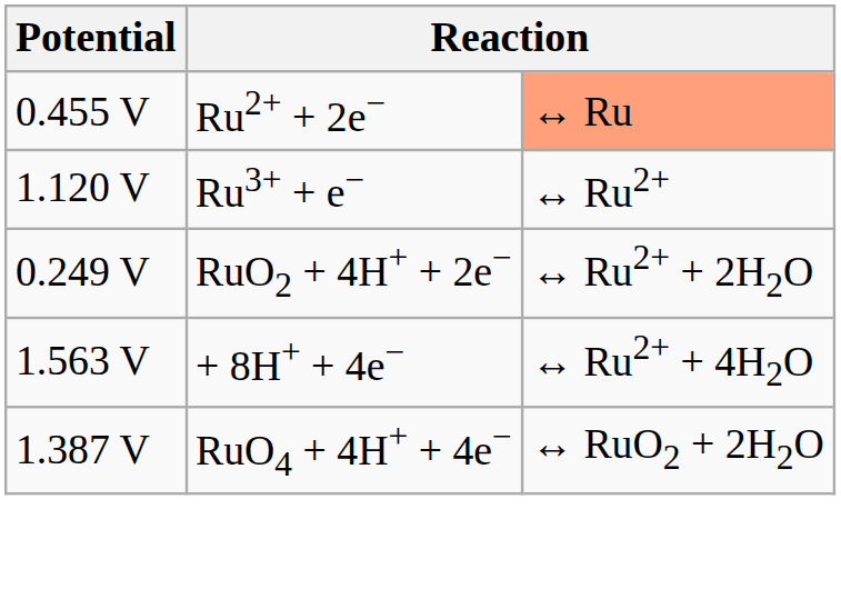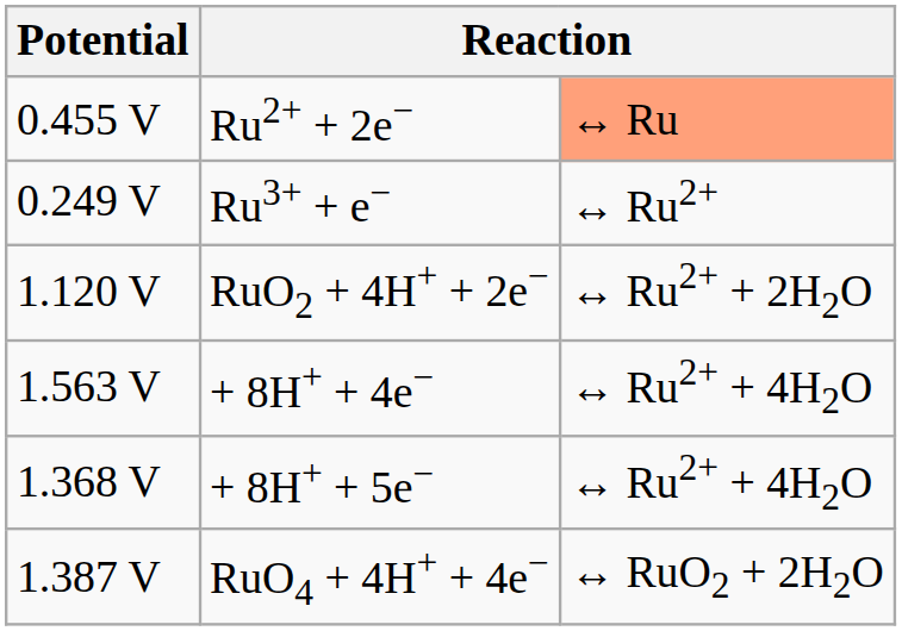 <table class=wikitable>
 <tr>
 <th>Potential</th>
 <th colspan=2>Reaction</th>
 </tr>
 <tr>
 <td>0.455 V</td>
 <td>Ru<sup>2+</sup> + 2e<sup>−</sup></td>
 <td style="background: lightsalmon;">↔ Ru</td>
 </tr>
 <tr>
-<td>1.120 V</td>
+<td>0.249 V</td>
 <td>Ru<sup>3+</sup> + e<sup>−</sup></td>
 <td>↔ Ru<sup>2+</sup></td>
 </tr>
 <tr>
-<td>0.249 V</td>
+<td>1.120 V</td>
 <td>RuO<sub>2</sub> + 4H<sup>+</sup> + 2e<sup>−</sup></td>
 <td>↔ Ru<sup>2+</sup> + 2H<sub>2</sub>O</td>
 </tr>
 <tr>
 <td>1.563 V</td>
 <td> + 8H<sup>+</sup> + 4e<sup>−</sup></td>
 <td>↔ Ru<sup>2+</sup> + 4H<sub>2</sub>O</td>
 </tr>
 <tr>
+<td>1.368 V</td>
+<td> + 8H<sup>+</sup> + 5e<sup>−</sup></td>
+<td>↔ Ru<sup>2+</sup> + 4H<sub>2</sub>O</td>
+</tr>
+<tr>
 <td>1.387 V</td>
 <td>RuO<sub>4</sub> + 4H<sup>+</sup> + 4e<sup>−</sup></td>
 <td>↔ RuO<sub>2</sub> + 2H<sub>2</sub>O</td>
 </tr>
 </table>
